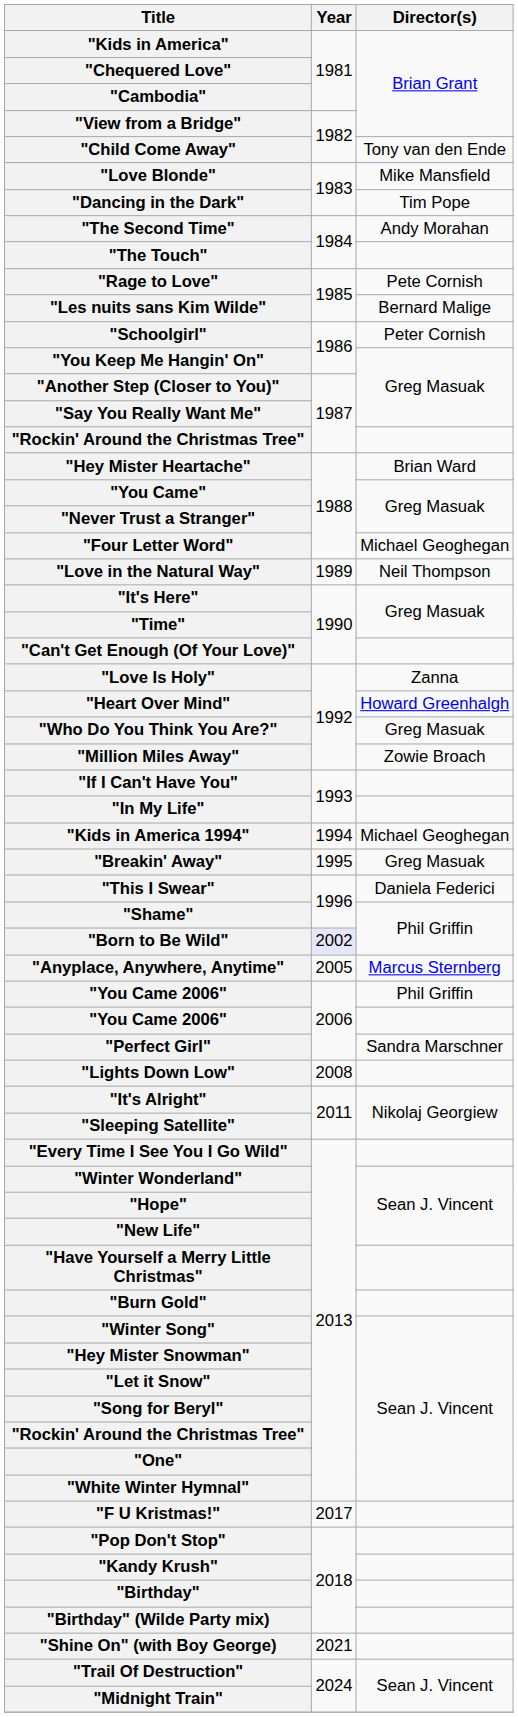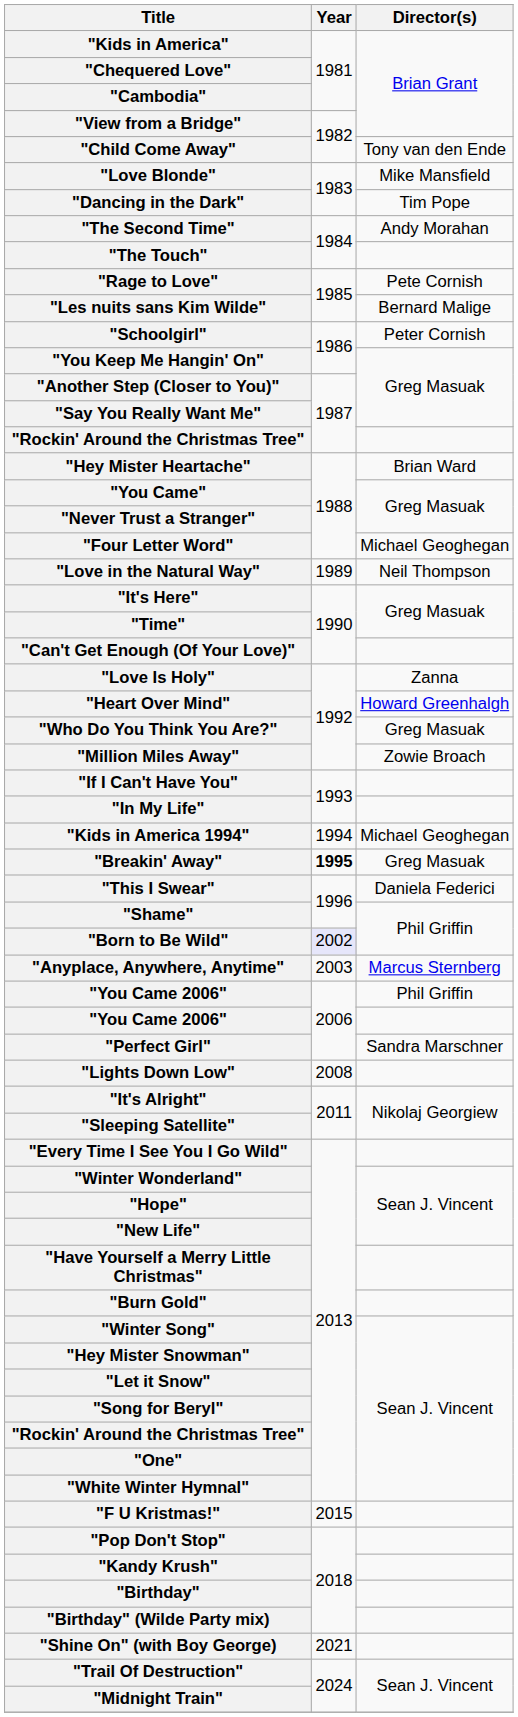 <table class="wikitable plainrowheaders" style="text-align:center;">
 <tr>
 <th scope="col" style="width:18em;">Title</th>
 <th scope="col">Year</th>
 <th scope="col">Director(s)</th>
 </tr>
 <tr>
 <th scope="row">"Kids in America"</th>
 <td rowspan="3">1981</td>
 <td rowspan="4"><a href='#'>Brian Grant</a></td>
 </tr>
 <tr>
 <th scope="row">"Chequered Love"</th>
 </tr>
 <tr>
 <th scope="row">"Cambodia"</th>
 </tr>
 <tr>
 <th scope="row">"View from a Bridge"</th>
 <td rowspan="2">1982</td>
 </tr>
 <tr>
 <th scope="row">"Child Come Away"</th>
 <td>Tony van den Ende</td>
 </tr>
 <tr>
 <th scope="row">"Love Blonde"</th>
 <td rowspan="2">1983</td>
 <td>Mike Mansfield</td>
 </tr>
 <tr>
 <th scope="row">"Dancing in the Dark"</th>
 <td>Tim Pope</td>
 </tr>
 <tr>
 <th scope="row">"The Second Time"</th>
 <td rowspan="2">1984</td>
 <td>Andy Morahan</td>
 </tr>
 <tr>
 <th scope="row">"The Touch"</th>
 <td></td>
 </tr>
 <tr>
 <th scope="row">"Rage to Love"</th>
 <td rowspan="2">1985</td>
 <td>Pete Cornish</td>
 </tr>
 <tr>
 <th scope="row">"Les nuits sans Kim Wilde"<br></th>
 <td>Bernard Malige</td>
 </tr>
 <tr>
 <th scope="row">"Schoolgirl"</th>
 <td rowspan="2">1986</td>
 <td>Peter Cornish</td>
 </tr>
 <tr>
 <th scope="row">"You Keep Me Hangin' On"</th>
 <td rowspan="3">Greg Masuak</td>
 </tr>
 <tr>
 <th scope="row">"Another Step (Closer to You)"<br></th>
 <td rowspan="3">1987</td>
 </tr>
 <tr>
 <th scope="row">"Say You Really Want Me"</th>
 </tr>
 <tr>
 <th scope="row">"Rockin' Around the Christmas Tree"<br></th>
 <td></td>
 </tr>
 <tr>
 <th scope="row">"Hey Mister Heartache"</th>
 <td rowspan="4">1988</td>
 <td>Brian Ward</td>
 </tr>
 <tr>
 <th scope="row">"You Came"</th>
 <td rowspan="2">Greg Masuak</td>
 </tr>
 <tr>
 <th scope="row">"Never Trust a Stranger"</th>
 </tr>
 <tr>
 <th scope="row">"Four Letter Word"</th>
 <td>Michael Geoghegan</td>
 </tr>
 <tr>
 <th scope="row">"Love in the Natural Way"</th>
 <td>1989</td>
 <td>Neil Thompson</td>
 </tr>
 <tr>
 <th scope="row">"It's Here"</th>
 <td rowspan="3">1990</td>
 <td rowspan="2">Greg Masuak</td>
 </tr>
 <tr>
 <th scope="row">"Time"</th>
 </tr>
 <tr>
 <th scope="row">"Can't Get Enough (Of Your Love)"</th>
 <td></td>
 </tr>
 <tr>
 <th scope="row">"Love Is Holy"</th>
 <td rowspan="4">1992</td>
 <td>Zanna</td>
 </tr>
 <tr>
 <th scope="row">"Heart Over Mind"</th>
 <td><a href='#'>Howard Greenhalgh</a></td>
 </tr>
 <tr>
 <th scope="row">"Who Do You Think You Are?"</th>
 <td>Greg Masuak</td>
 </tr>
 <tr>
 <th scope="row">"Million Miles Away"</th>
 <td>Zowie Broach</td>
 </tr>
 <tr>
 <th scope="row">"If I Can't Have You"</th>
 <td rowspan="2">1993</td>
 <td></td>
 </tr>
 <tr>
 <th scope="row">"In My Life"</th>
 <td></td>
 </tr>
 <tr>
 <th scope="row">"Kids in America 1994"</th>
 <td>1994</td>
 <td>Michael Geoghegan</td>
 </tr>
 <tr>
 <th scope="row">"Breakin' Away"</th>
-<td>1995</td>
+<td><strong>1995</strong></td>
 <td>Greg Masuak</td>
 </tr>
 <tr>
 <th scope="row">"This I Swear"</th>
 <td rowspan="2">1996</td>
 <td>Daniela Federici</td>
 </tr>
 <tr>
 <th scope="row">"Shame"</th>
 <td rowspan="2">Phil Griffin</td>
 </tr>
 <tr>
 <th scope="row">"Born to Be Wild"</th>
 <td style="background: lavender;">2002</td>
 </tr>
 <tr>
 <th scope="row">"Anyplace, Anywhere, Anytime"<br></th>
-<td>2005</td>
+<td>2003</td>
 <td><a href='#'>Marcus Sternberg</a></td>
 </tr>
 <tr>
 <th scope="row">"You Came 2006"</th>
 <td rowspan="3">2006</td>
 <td>Phil Griffin</td>
 </tr>
 <tr>
 <th scope="row">"You Came 2006"<br></th>
 <td></td>
 </tr>
 <tr>
 <th scope="row">"Perfect Girl"</th>
 <td>Sandra Marschner</td>
 </tr>
 <tr>
 <th scope="row">"Lights Down Low"</th>
 <td>2008</td>
 <td></td>
 </tr>
 <tr>
 <th scope="row">"It's Alright"</th>
 <td rowspan="2">2011</td>
 <td rowspan="2">Nikolaj Georgiew</td>
 </tr>
 <tr>
 <th scope="row">"Sleeping Satellite"</th>
 </tr>
 <tr>
 <th scope="row">"Every Time I See You I Go Wild"</th>
 <td rowspan="13">2013</td>
 <td></td>
 </tr>
 <tr>
 <th scope="row">"Winter Wonderland"</th>
 <td rowspan="3">Sean J. Vincent</td>
 </tr>
 <tr>
 <th scope="row">"Hope"</th>
 </tr>
 <tr>
 <th scope="row">"New Life"</th>
 </tr>
 <tr>
 <th scope="row">"Have Yourself a Merry Little Christmas"</th>
 <td></td>
 </tr>
 <tr>
 <th scope="row">"Burn Gold"</th>
 <td></td>
 </tr>
 <tr>
 <th scope="row">"Winter Song"</th>
 <td rowspan="7">Sean J. Vincent</td>
 </tr>
 <tr>
 <th scope="row">"Hey Mister Snowman"</th>
 </tr>
 <tr>
 <th scope="row">"Let it Snow"</th>
 </tr>
 <tr>
 <th scope="row">"Song for Beryl"</th>
 </tr>
 <tr>
 <th scope="row">"Rockin' Around the Christmas Tree"</th>
 </tr>
 <tr>
 <th scope="row">"One"</th>
 </tr>
 <tr>
 <th scope="row">"White Winter Hymnal"</th>
 </tr>
 <tr>
 <th scope="row">"F U Kristmas!"</th>
-<td>2017</td>
+<td>2015</td>
 <td></td>
 </tr>
 <tr>
 <th scope="row">"Pop Don't Stop"</th>
 <td rowspan="4">2018</td>
 <td></td>
 </tr>
 <tr>
 <th scope="row">"Kandy Krush"</th>
 <td></td>
 </tr>
 <tr>
 <th scope="row">"Birthday"</th>
 <td></td>
 </tr>
 <tr>
 <th scope="row">"Birthday" (Wilde Party mix)</th>
 <td></td>
 </tr>
 <tr>
 <th scope="row">"Shine On" (with Boy George)</th>
 <td>2021</td>
 <td></td>
 </tr>
 <tr>
 <th scope="row">"Trail Of Destruction"</th>
 <td rowspan="2">2024</td>
 <td rowspan="2">Sean J. Vincent</td>
 </tr>
 <tr>
 <th scope="row">"Midnight Train"</th>
 </tr>
 <tr>
 </tr>
 </table>
